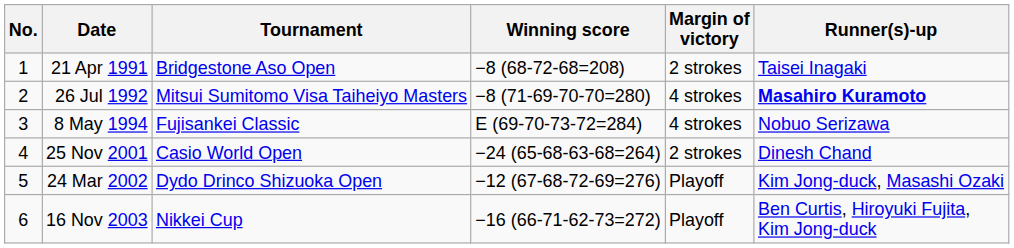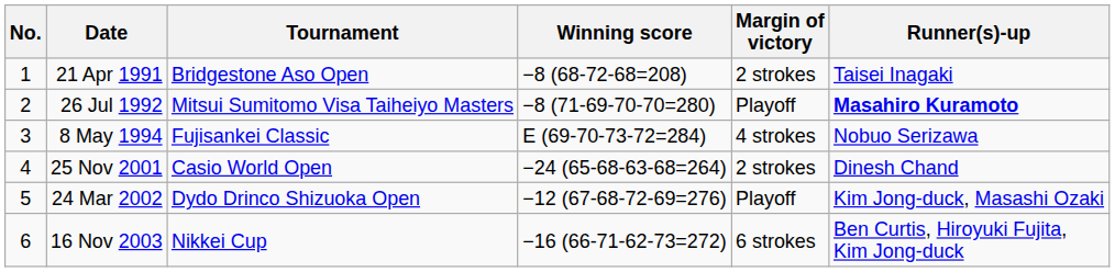 <table class="wikitable" style="font-size:95%;">
 <tr>
 <th>No.</th>
 <th>Date</th>
 <th>Tournament</th>
 <th>Winning score</th>
 <th>Margin of<br>victory</th>
 <th>Runner(s)-up</th>
 </tr>
 <tr>
 <td align=center>1</td>
 <td align=right>21 Apr <a href='#'>1991</a></td>
 <td><a href='#'>Bridgestone Aso Open</a></td>
 <td>−8 (68-72-68=208)</td>
 <td>2 strokes</td>
 <td> <a href='#'>Taisei Inagaki</a></td>
 </tr>
 <tr>
 <td align=center>2</td>
 <td align=right>26 Jul <a href='#'>1992</a></td>
 <td><a href='#'>Mitsui Sumitomo Visa Taiheiyo Masters</a></td>
 <td>−8 (71-69-70-70=280)</td>
-<td>4 strokes</td>
+<td>Playoff</td>
 <td><strong> <a href='#'>Masahiro Kuramoto</a></strong></td>
 </tr>
 <tr>
 <td align=center>3</td>
 <td align=right>8 May <a href='#'>1994</a></td>
 <td><a href='#'>Fujisankei Classic</a></td>
 <td>E (69-70-73-72=284)</td>
 <td>4 strokes</td>
 <td> <a href='#'>Nobuo Serizawa</a></td>
 </tr>
 <tr>
 <td align=center>4</td>
 <td align=right>25 Nov <a href='#'>2001</a></td>
 <td><a href='#'>Casio World Open</a></td>
 <td>−24 (65-68-63-68=264)</td>
 <td>2 strokes</td>
 <td> <a href='#'>Dinesh Chand</a></td>
 </tr>
 <tr>
 <td align=center>5</td>
 <td align=right>24 Mar <a href='#'>2002</a></td>
 <td><a href='#'>Dydo Drinco Shizuoka Open</a></td>
 <td>−12 (67-68-72-69=276)</td>
 <td>Playoff</td>
 <td> <a href='#'>Kim Jong-duck</a>,  <a href='#'>Masashi Ozaki</a></td>
 </tr>
 <tr>
 <td align=center>6</td>
 <td align=right>16 Nov <a href='#'>2003</a></td>
 <td><a href='#'>Nikkei Cup</a></td>
 <td>−16 (66-71-62-73=272)</td>
-<td>Playoff</td>
+<td>6 strokes</td>
 <td> <a href='#'>Ben Curtis</a>,  <a href='#'>Hiroyuki Fujita</a>,<br> <a href='#'>Kim Jong-duck</a></td>
 </tr>
 </table>
